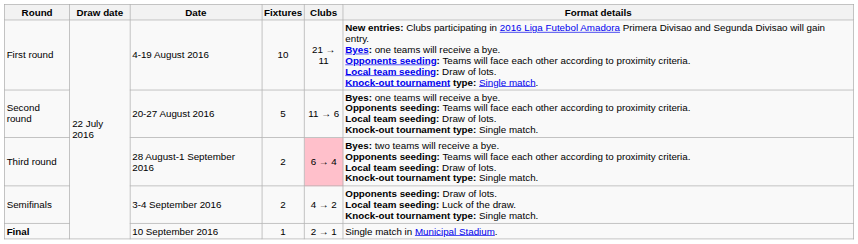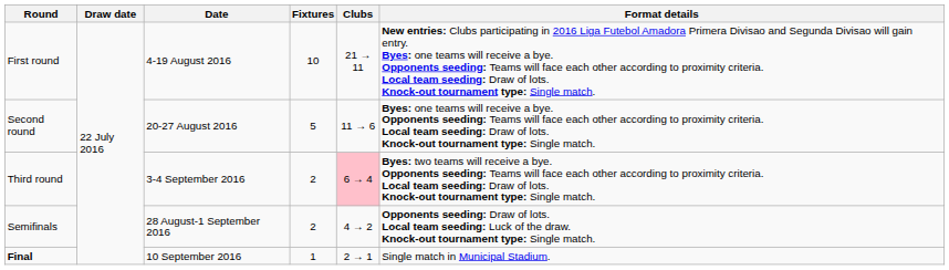 <table class="wikitable" style="font-size:90%">
 <tr>
 <th>Round</th>
 <th>Draw date</th>
 <th>Date</th>
 <th>Fixtures</th>
 <th width=50>Clubs</th>
 <th>Format details</th>
 </tr>
 <tr>
 <td>First round</td>
 <td style="text-align:left;" rowspan="5">22 July 2016</td>
 <td style="text-align:left;">4-19 August 2016</td>
 <td style="text-align:center;">10</td>
 <td style="text-align:center;">21 → 11</td>
 <td><strong>New entries:</strong> Clubs participating in <a href='#'>2016 Liga Futebol Amadora</a> Primera Divisao and Segunda Divisao will gain entry.<br><strong><a href='#'>Byes</a>:</strong> one teams will receive a bye.<br><strong><a href='#'>Opponents seeding</a>:</strong> Teams will face each other according to proximity criteria.<br><strong><a href='#'>Local team seeding</a>:</strong> Draw of lots.<br><strong><a href='#'>Knock-out tournament</a> type:</strong> <a href='#'>Single match</a>.</td>
 </tr>
 <tr>
 <td>Second round</td>
 <td style="text-align:left;">20-27 August 2016</td>
 <td style="text-align:center;">5</td>
 <td style="text-align:center;">11 → 6</td>
 <td><strong>Byes:</strong> one teams will receive a bye.<br><strong>Opponents seeding:</strong> Teams will face each other according to proximity criteria.<br><strong>Local team seeding:</strong> Draw of lots.<br><strong>Knock-out tournament type:</strong> Single match.</td>
 </tr>
 <tr>
 <td>Third round</td>
-<td style="text-align:left;">28 August-1 September 2016</td>
+<td style="text-align:left;">3-4 September 2016</td>
 <td style="text-align:center;">2</td>
 <td style="background: pink; text-align:center;">6 → 4</td>
 <td><strong>Byes:</strong> two teams will receive a bye.<br><strong>Opponents seeding:</strong> Teams will face each other according to proximity criteria.<br><strong>Local team seeding:</strong> Draw of lots.<br><strong>Knock-out tournament type:</strong> Single match.</td>
 </tr>
 <tr>
 <td>Semifinals</td>
-<td style="text-align:left;">3-4 September 2016</td>
+<td style="text-align:left;">28 August-1 September 2016</td>
 <td style="text-align:center;">2</td>
 <td style="text-align:center;">4 → 2</td>
 <td><strong>Opponents seeding:</strong> Draw of lots.<br><strong>Local team seeding:</strong> Luck of the draw.<br><strong>Knock-out tournament type:</strong> Single match.</td>
 </tr>
 <tr>
 <td><strong>Final</strong></td>
 <td style="text-align:left;">10 September 2016</td>
 <td style="text-align:center;">1</td>
 <td style="text-align:center;">2 → 1</td>
 <td>Single match in <a href='#'>Municipal Stadium</a>.</td>
 </tr>
 </table>
